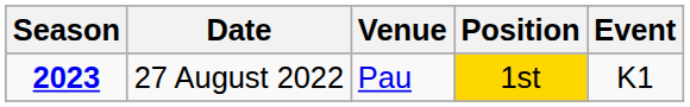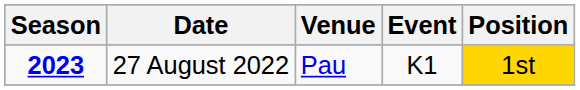 <table class="wikitable" style="text-align:center; font-size:95%;">
 <tr>
 <th>Season</th>
 <th>Date</th>
 <th>Venue</th>
+<th>Event</th>
 <th>Position</th>
-<th>Event</th>
 </tr>
 <tr>
 <td><strong><a href='#'>2023</a></strong></td>
 <td align=right>27 August 2022</td>
 <td align=left><a href='#'>Pau</a></td>
+<td>K1</td>
 <td bgcolor=gold>1st</td>
-<td>K1</td>
 </tr>
 </table>
